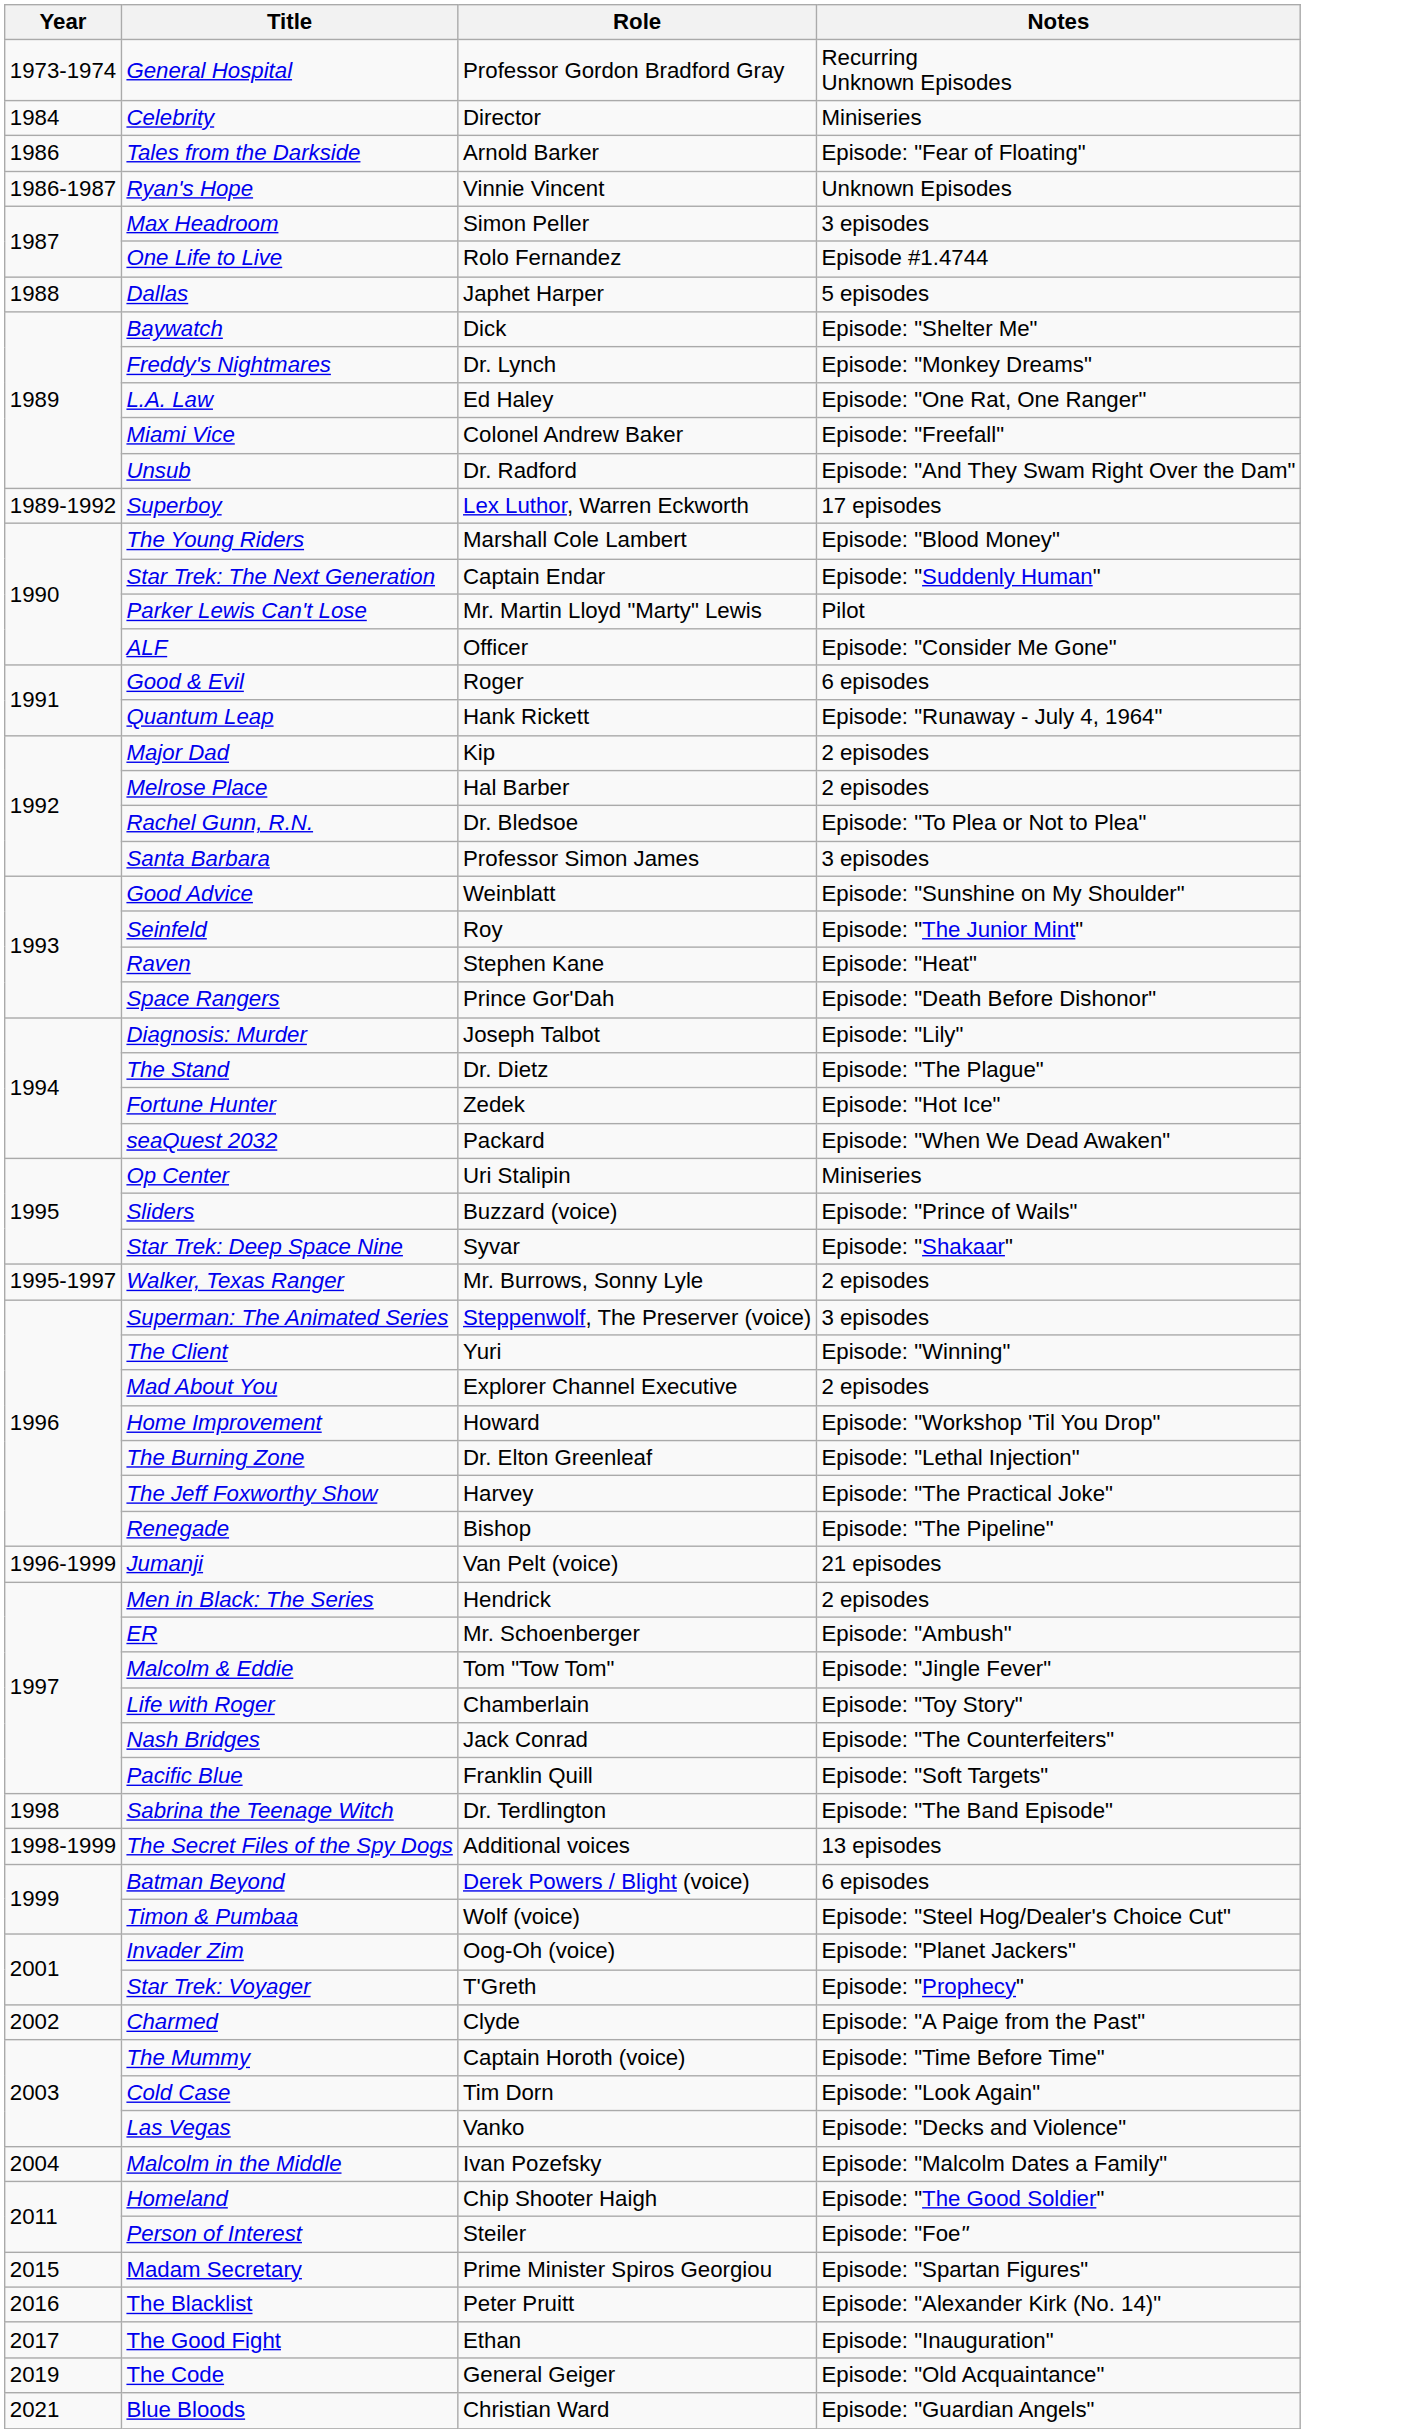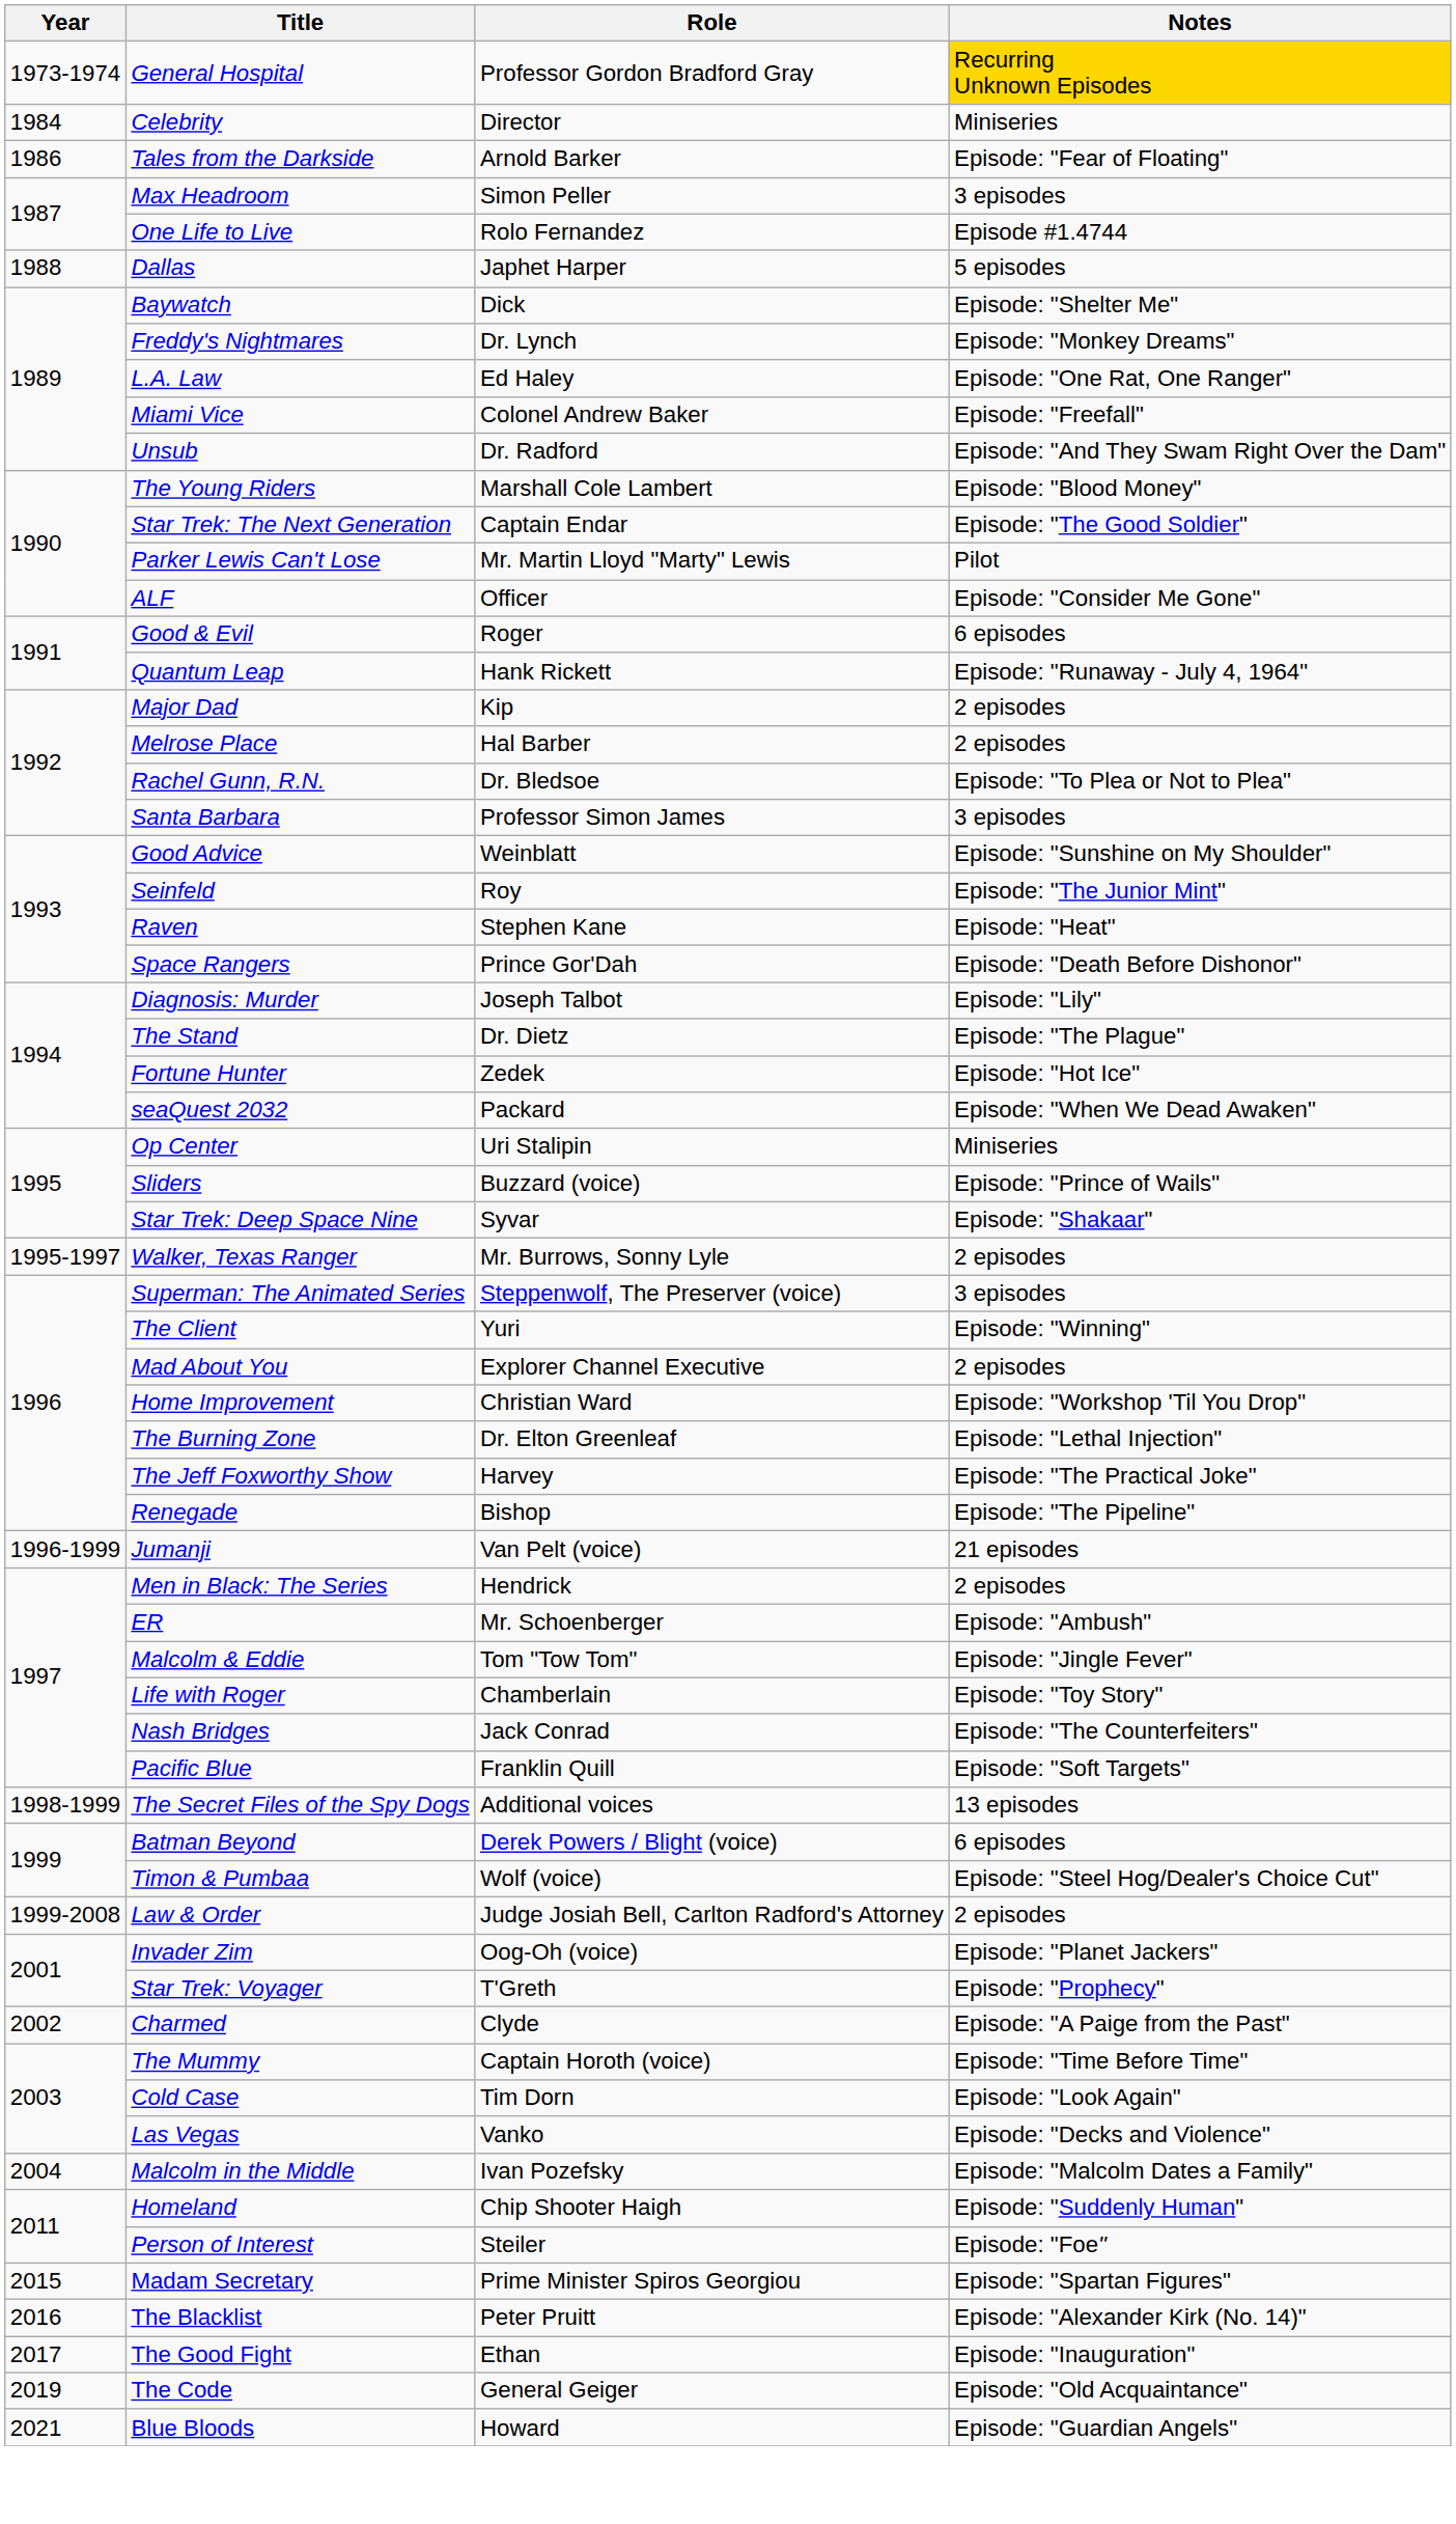 <table class="wikitable sortable">
 <tr>
 <th>Year</th>
 <th>Title</th>
 <th>Role</th>
 <th>Notes</th>
 </tr>
 <tr>
 <td>1973-1974</td>
 <td><em><a href='#'>General Hospital</a></em></td>
 <td>Professor Gordon Bradford Gray</td>
-<td>Recurring<br>Unknown Episodes</td>
+<td style="background: gold;">Recurring<br>Unknown Episodes</td>
 </tr>
 <tr>
 <td>1984</td>
 <td><em><a href='#'>Celebrity</a></em></td>
 <td>Director</td>
 <td>Miniseries</td>
 </tr>
 <tr>
 <td>1986</td>
 <td><em><a href='#'>Tales from the Darkside</a></em></td>
 <td>Arnold Barker</td>
 <td>Episode: "Fear of Floating"</td>
-</tr>
-<tr>
-<td>1986-1987</td>
-<td><em><a href='#'>Ryan's Hope</a></em></td>
-<td>Vinnie Vincent</td>
-<td>Unknown Episodes</td>
 </tr>
 <tr>
 <td rowspan=2>1987</td>
 <td><em><a href='#'>Max Headroom</a></em></td>
 <td>Simon Peller</td>
 <td>3 episodes</td>
 </tr>
 <tr>
 <td><em><a href='#'>One Life to Live</a></em></td>
 <td>Rolo Fernandez</td>
 <td>Episode #1.4744</td>
 </tr>
 <tr>
 <td>1988</td>
 <td><em><a href='#'>Dallas</a></em></td>
 <td>Japhet Harper</td>
 <td>5 episodes</td>
 </tr>
 <tr>
 <td rowspan="5">1989</td>
 <td><em><a href='#'>Baywatch</a></em></td>
 <td>Dick</td>
 <td>Episode: "Shelter Me"</td>
 </tr>
 <tr>
 <td><em><a href='#'>Freddy's Nightmares</a></em></td>
 <td>Dr. Lynch</td>
 <td>Episode: "Monkey Dreams"</td>
 </tr>
 <tr>
 <td><em><a href='#'>L.A. Law</a></em></td>
 <td>Ed Haley</td>
 <td>Episode: "One Rat, One Ranger"</td>
 </tr>
 <tr>
 <td><em><a href='#'>Miami Vice</a></em></td>
 <td>Colonel Andrew Baker</td>
 <td>Episode: "Freefall"</td>
 </tr>
 <tr>
 <td><em><a href='#'>Unsub</a></em></td>
 <td>Dr. Radford</td>
 <td>Episode: "And They Swam Right Over the Dam"</td>
 </tr>
 <tr>
-<td>1989-1992</td>
-<td><em><a href='#'>Superboy</a></em></td>
-<td><a href='#'>Lex Luthor</a>, Warren Eckworth</td>
-<td>17 episodes</td>
-</tr>
-<tr>
 <td rowspan=4>1990</td>
 <td><em><a href='#'>The Young Riders</a></em></td>
 <td>Marshall Cole Lambert</td>
 <td>Episode: "Blood Money"</td>
 </tr>
 <tr>
 <td><em><a href='#'>Star Trek: The Next Generation</a></em></td>
 <td>Captain Endar</td>
-<td>Episode: "<a href='#'>Suddenly Human</a>"</td>
+<td>Episode: "<a href='#'>The Good Soldier</a>"</td>
 </tr>
 <tr>
 <td><em><a href='#'>Parker Lewis Can't Lose</a></em></td>
 <td>Mr. Martin Lloyd "Marty" Lewis</td>
 <td>Pilot</td>
 </tr>
 <tr>
 <td><em><a href='#'>ALF</a></em></td>
 <td>Officer</td>
 <td>Episode: "Consider Me Gone"</td>
 </tr>
 <tr>
 <td rowspan=2>1991</td>
 <td><em><a href='#'>Good & Evil</a></em></td>
 <td>Roger</td>
 <td>6 episodes</td>
 </tr>
 <tr>
 <td><em><a href='#'>Quantum Leap</a></em></td>
 <td>Hank Rickett</td>
 <td>Episode: "Runaway - July 4, 1964"</td>
 </tr>
 <tr>
 <td rowspan=4>1992</td>
 <td><em><a href='#'>Major Dad</a></em></td>
 <td>Kip</td>
 <td>2 episodes</td>
 </tr>
 <tr>
 <td><em><a href='#'>Melrose Place</a></em></td>
 <td>Hal Barber</td>
 <td>2 episodes</td>
 </tr>
 <tr>
 <td><em><a href='#'>Rachel Gunn, R.N.</a></em></td>
 <td>Dr. Bledsoe</td>
 <td>Episode: "To Plea or Not to Plea"</td>
 </tr>
 <tr>
 <td><em><a href='#'>Santa Barbara</a></em></td>
 <td>Professor Simon James</td>
 <td>3 episodes</td>
 </tr>
 <tr>
 <td rowspan=4>1993</td>
 <td><em><a href='#'>Good Advice</a></em></td>
 <td>Weinblatt</td>
 <td>Episode: "Sunshine on My Shoulder"</td>
 </tr>
 <tr>
 <td><em><a href='#'>Seinfeld</a></em></td>
 <td>Roy</td>
 <td>Episode: "<a href='#'>The Junior Mint</a>"</td>
 </tr>
 <tr>
 <td><em><a href='#'>Raven</a></em></td>
 <td>Stephen Kane</td>
 <td>Episode: "Heat"</td>
 </tr>
 <tr>
 <td><em><a href='#'>Space Rangers</a></em></td>
 <td>Prince Gor'Dah</td>
 <td>Episode: "Death Before Dishonor"</td>
 </tr>
 <tr>
 <td rowspan=4>1994</td>
 <td><em><a href='#'>Diagnosis: Murder</a></em></td>
 <td>Joseph Talbot</td>
 <td>Episode: "Lily"</td>
 </tr>
 <tr>
 <td><em><a href='#'>The Stand</a></em></td>
 <td>Dr. Dietz</td>
 <td>Episode: "The Plague"</td>
 </tr>
 <tr>
 <td><em><a href='#'>Fortune Hunter</a></em></td>
 <td>Zedek</td>
 <td>Episode: "Hot Ice"</td>
 </tr>
 <tr>
 <td><em><a href='#'>seaQuest 2032</a></em></td>
 <td>Packard</td>
 <td>Episode: "When We Dead Awaken"</td>
 </tr>
 <tr>
 <td rowspan=3>1995</td>
 <td><em><a href='#'>Op Center</a></em></td>
 <td>Uri Stalipin</td>
 <td>Miniseries</td>
 </tr>
 <tr>
 <td><em><a href='#'>Sliders</a></em></td>
 <td>Buzzard (voice)</td>
 <td>Episode: "Prince of Wails"</td>
 </tr>
 <tr>
 <td><em><a href='#'>Star Trek: Deep Space Nine </a></em></td>
 <td>Syvar</td>
 <td>Episode: "<a href='#'>Shakaar</a>"</td>
 </tr>
 <tr>
 <td>1995-1997</td>
 <td><em><a href='#'>Walker, Texas Ranger</a></em></td>
 <td>Mr. Burrows, Sonny Lyle</td>
 <td>2 episodes</td>
 </tr>
 <tr>
 <td rowspan=7>1996</td>
 <td><em><a href='#'>Superman: The Animated Series</a></em></td>
 <td><a href='#'>Steppenwolf</a>, The Preserver (voice)</td>
 <td>3 episodes</td>
 </tr>
 <tr>
 <td><em><a href='#'>The Client</a></em></td>
 <td>Yuri</td>
 <td>Episode: "Winning"</td>
 </tr>
 <tr>
 <td><em><a href='#'>Mad About You</a></em></td>
 <td>Explorer Channel Executive</td>
 <td>2 episodes</td>
 </tr>
 <tr>
 <td><em><a href='#'>Home Improvement</a></em></td>
-<td>Howard</td>
+<td>Christian Ward</td>
 <td>Episode: "Workshop 'Til You Drop"</td>
 </tr>
 <tr>
 <td><em><a href='#'>The Burning Zone</a></em></td>
 <td>Dr. Elton Greenleaf</td>
 <td>Episode: "Lethal Injection"</td>
 </tr>
 <tr>
 <td><em><a href='#'>The Jeff Foxworthy Show</a></em></td>
 <td>Harvey</td>
 <td>Episode: "The Practical Joke"</td>
 </tr>
 <tr>
 <td><em><a href='#'>Renegade</a></em></td>
 <td>Bishop</td>
 <td>Episode: "The Pipeline"</td>
 </tr>
 <tr>
 <td>1996-1999</td>
 <td><em><a href='#'>Jumanji</a></em></td>
 <td>Van Pelt (voice)</td>
 <td>21 episodes</td>
 </tr>
 <tr>
 <td rowspan="6">1997</td>
 <td><em><a href='#'>Men in Black: The Series</a></em></td>
 <td>Hendrick</td>
 <td>2 episodes</td>
 </tr>
 <tr>
 <td><em><a href='#'>ER</a></em></td>
 <td>Mr. Schoenberger</td>
 <td>Episode: "Ambush"</td>
 </tr>
 <tr>
 <td><em><a href='#'>Malcolm & Eddie</a></em></td>
 <td>Tom "Tow Tom"</td>
 <td>Episode: "Jingle Fever"</td>
 </tr>
 <tr>
 <td><em><a href='#'>Life with Roger</a></em></td>
 <td>Chamberlain</td>
 <td>Episode: "Toy Story"</td>
 </tr>
 <tr>
 <td><em><a href='#'>Nash Bridges</a></em></td>
 <td>Jack Conrad</td>
 <td>Episode: "The Counterfeiters"</td>
 </tr>
 <tr>
 <td><em><a href='#'>Pacific Blue</a></em></td>
 <td>Franklin Quill</td>
 <td>Episode: "Soft Targets"</td>
 </tr>
 <tr>
-<td>1998</td>
-<td><em><a href='#'>Sabrina the Teenage Witch</a></em></td>
-<td>Dr. Terdlington</td>
-<td>Episode: "The Band Episode"</td>
-</tr>
-<tr>
 <td>1998-1999</td>
 <td><em><a href='#'>The Secret Files of the Spy Dogs</a></em></td>
 <td>Additional voices</td>
 <td>13 episodes</td>
 </tr>
 <tr>
 <td rowspan=2>1999</td>
 <td><em><a href='#'>Batman Beyond</a></em></td>
 <td><a href='#'>Derek Powers / Blight</a> (voice)</td>
 <td>6 episodes</td>
 </tr>
 <tr>
 <td><em><a href='#'>Timon & Pumbaa</a></em></td>
 <td>Wolf (voice)</td>
 <td>Episode: "Steel Hog/Dealer's Choice Cut"</td>
+</tr>
+<tr>
+<td>1999-2008</td>
+<td><em><a href='#'>Law & Order</a></em></td>
+<td>Judge Josiah Bell, Carlton Radford's Attorney</td>
+<td>2 episodes</td>
 </tr>
 <tr>
 <td rowspan=2>2001</td>
 <td><em><a href='#'>Invader Zim</a></em></td>
 <td>Oog-Oh (voice)</td>
 <td>Episode: "Planet Jackers"</td>
 </tr>
 <tr>
 <td><em><a href='#'>Star Trek: Voyager</a></em></td>
 <td>T'Greth</td>
 <td>Episode: "<a href='#'>Prophecy</a>"</td>
 </tr>
 <tr>
 <td>2002</td>
 <td><em><a href='#'>Charmed</a></em></td>
 <td>Clyde</td>
 <td>Episode: "A Paige from the Past"</td>
 </tr>
 <tr>
 <td rowspan=3>2003</td>
 <td><em><a href='#'>The Mummy</a></em></td>
 <td>Captain Horoth (voice)</td>
 <td>Episode: "Time Before Time"</td>
 </tr>
 <tr>
 <td><em><a href='#'>Cold Case</a></em></td>
 <td>Tim Dorn</td>
 <td>Episode: "Look Again"</td>
 </tr>
 <tr>
 <td><em><a href='#'>Las Vegas</a></em></td>
 <td>Vanko</td>
 <td>Episode: "Decks and Violence"</td>
 </tr>
 <tr>
 <td>2004</td>
 <td><em><a href='#'>Malcolm in the Middle</a></em></td>
 <td>Ivan Pozefsky</td>
 <td>Episode: "Malcolm Dates a Family"</td>
 </tr>
 <tr>
 <td rowspan=2>2011</td>
 <td><em><a href='#'>Homeland</a></em></td>
 <td>Chip Shooter Haigh</td>
-<td>Episode: "<a href='#'>The Good Soldier</a>"</td>
+<td>Episode: "<a href='#'>Suddenly Human</a>"</td>
 </tr>
 <tr>
 <td><em><a href='#'>Person of Interest</a></em></td>
 <td>Steiler</td>
 <td>Episode: "Foe<em>"</td>
 </tr>
 <tr>
 <td>2015</td>
 <td></em><a href='#'>Madam Secretary</a><em></td>
 <td>Prime Minister Spiros Georgiou</td>
 <td>Episode: "Spartan Figures"</td>
 </tr>
 <tr>
 <td>2016</td>
 <td></em><a href='#'>The Blacklist</a><em></td>
 <td>Peter Pruitt</td>
 <td>Episode: "Alexander Kirk (No. 14)"</td>
 </tr>
 <tr>
 <td>2017</td>
 <td></em><a href='#'>The Good Fight</a><em></td>
 <td>Ethan</td>
 <td>Episode: "Inauguration"</td>
 </tr>
 <tr>
 <td>2019</td>
 <td></em><a href='#'>The Code</a><em></td>
 <td>General Geiger</td>
 <td>Episode: "Old Acquaintance"</td>
 </tr>
 <tr>
 <td>2021</td>
 <td></em><a href='#'>Blue Bloods</a><em></td>
-<td>Christian Ward</td>
+<td>Howard</td>
 <td>Episode: "Guardian Angels"</td>
 </tr>
 </table>
